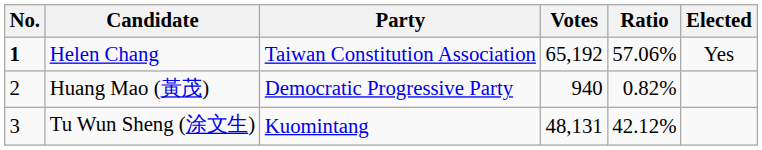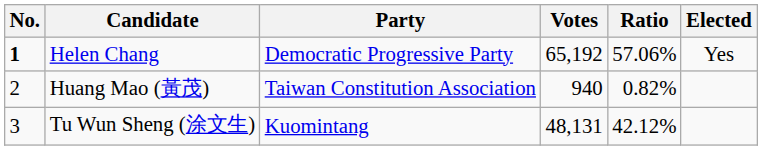 <table class=wikitable>
 <tr>
 <th>No.</th>
 <th>Candidate</th>
 <th>Party</th>
 <th>Votes</th>
 <th>Ratio</th>
 <th>Elected</th>
 </tr>
 <tr>
 <td><strong>1</strong></td>
 <td><a href='#'>Helen Chang</a></td>
-<td><a href='#'>Taiwan Constitution Association</a></td>
+<td><a href='#'>Democratic Progressive Party</a></td>
 <td align="right">65,192</td>
 <td align="right">57.06%</td>
 <td align="center">Yes</td>
 </tr>
 <tr>
 <td>2</td>
 <td>Huang Mao  (<a href='#'>黃茂</a>)</td>
-<td><a href='#'>Democratic Progressive Party</a></td>
+<td><a href='#'>Taiwan Constitution Association</a></td>
 <td align="right">940</td>
 <td align="right">0.82%</td>
 <td></td>
 </tr>
 <tr>
 <td>3</td>
 <td>Tu Wun Sheng  (<a href='#'>涂文生</a>)</td>
 <td><a href='#'>Kuomintang</a></td>
 <td align="right">48,131</td>
 <td align="right">42.12%</td>
 <td></td>
 </tr>
 </table>
